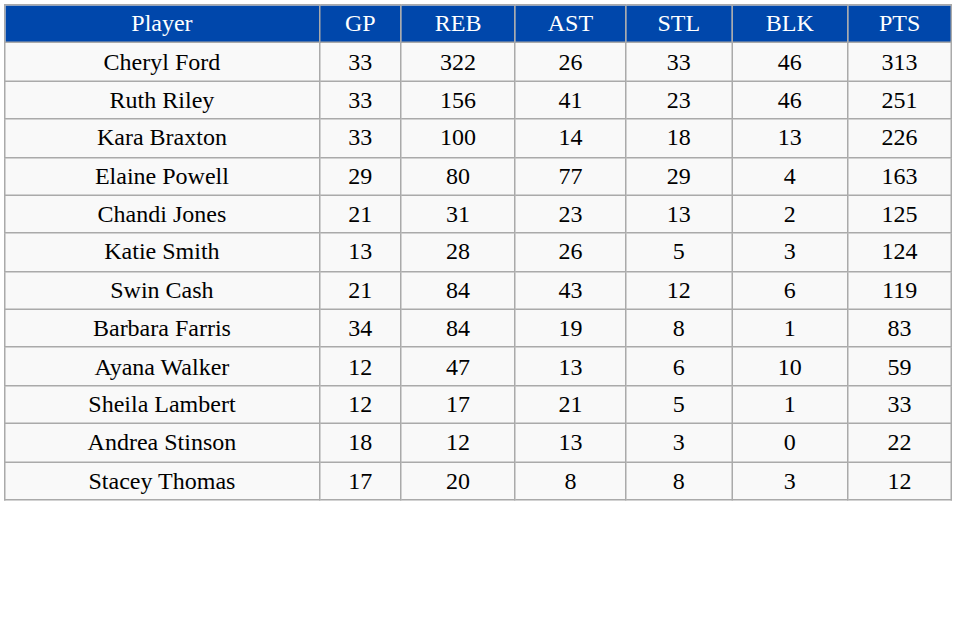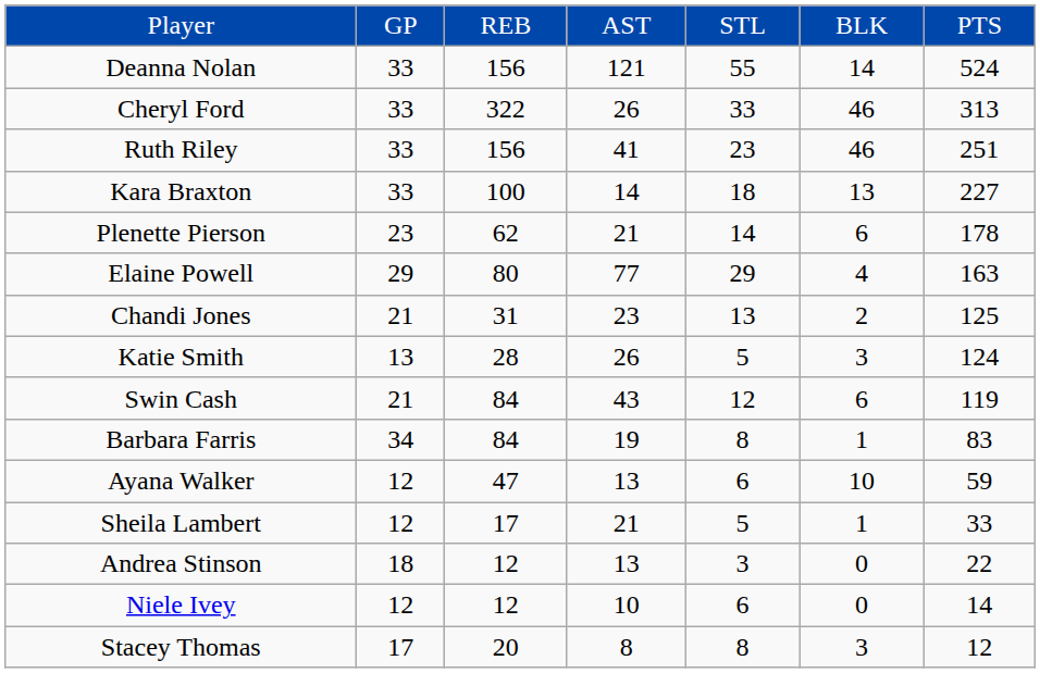 <table class="wikitable" width="50%">
 <tr align="center" style="background:#0047AB; color:white;">
 <td>Player</td>
 <td>GP</td>
 <td>REB</td>
 <td>AST</td>
 <td>STL</td>
 <td>BLK</td>
 <td>PTS</td>
+</tr>
+<tr align="center">
+<td>Deanna Nolan</td>
+<td>33</td>
+<td>156</td>
+<td>121</td>
+<td>55</td>
+<td>14</td>
+<td>524</td>
 </tr>
 <tr align="center">
 <td>Cheryl Ford</td>
 <td>33</td>
 <td>322</td>
 <td>26</td>
 <td>33</td>
 <td>46</td>
 <td>313</td>
 </tr>
 <tr align="center">
 <td>Ruth Riley</td>
 <td>33</td>
 <td>156</td>
 <td>41</td>
 <td>23</td>
 <td>46</td>
 <td>251</td>
 </tr>
 <tr align="center">
 <td>Kara Braxton</td>
 <td>33</td>
 <td>100</td>
 <td>14</td>
 <td>18</td>
 <td>13</td>
-<td>226</td>
+<td>227</td>
+</tr>
+<tr align="center">
+<td>Plenette Pierson</td>
+<td>23</td>
+<td>62</td>
+<td>21</td>
+<td>14</td>
+<td>6</td>
+<td>178</td>
 </tr>
 <tr align="center">
 <td>Elaine Powell</td>
 <td>29</td>
 <td>80</td>
 <td>77</td>
 <td>29</td>
 <td>4</td>
 <td>163</td>
 </tr>
 <tr align="center">
 <td>Chandi Jones</td>
 <td>21</td>
 <td>31</td>
 <td>23</td>
 <td>13</td>
 <td>2</td>
 <td>125</td>
 </tr>
 <tr align="center">
 <td>Katie Smith</td>
 <td>13</td>
 <td>28</td>
 <td>26</td>
 <td>5</td>
 <td>3</td>
 <td>124</td>
 </tr>
 <tr align="center">
 <td>Swin Cash</td>
 <td>21</td>
 <td>84</td>
 <td>43</td>
 <td>12</td>
 <td>6</td>
 <td>119</td>
 </tr>
 <tr align="center">
 <td>Barbara Farris</td>
 <td>34</td>
 <td>84</td>
 <td>19</td>
 <td>8</td>
 <td>1</td>
 <td>83</td>
 </tr>
 <tr align="center">
 <td>Ayana Walker</td>
 <td>12</td>
 <td>47</td>
 <td>13</td>
 <td>6</td>
 <td>10</td>
 <td>59</td>
 </tr>
 <tr align="center">
 <td>Sheila Lambert</td>
 <td>12</td>
 <td>17</td>
 <td>21</td>
 <td>5</td>
 <td>1</td>
 <td>33</td>
 </tr>
 <tr align="center">
 <td>Andrea Stinson</td>
 <td>18</td>
 <td>12</td>
 <td>13</td>
 <td>3</td>
 <td>0</td>
 <td>22</td>
 </tr>
 <tr align="center">
+<td><a href='#'>Niele Ivey</a></td>
+<td>12</td>
+<td>12</td>
+<td>10</td>
+<td>6</td>
+<td>0</td>
+<td>14</td>
+</tr>
+<tr align="center">
 <td>Stacey Thomas</td>
 <td>17</td>
 <td>20</td>
 <td>8</td>
 <td>8</td>
 <td>3</td>
 <td>12</td>
 </tr>
 </table>
